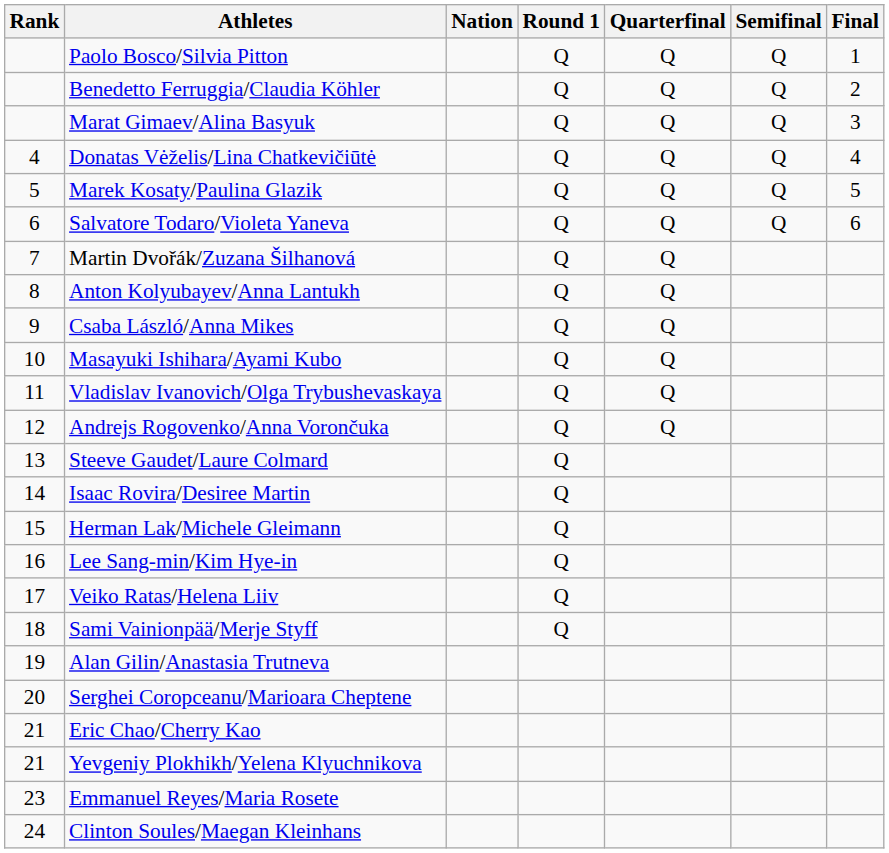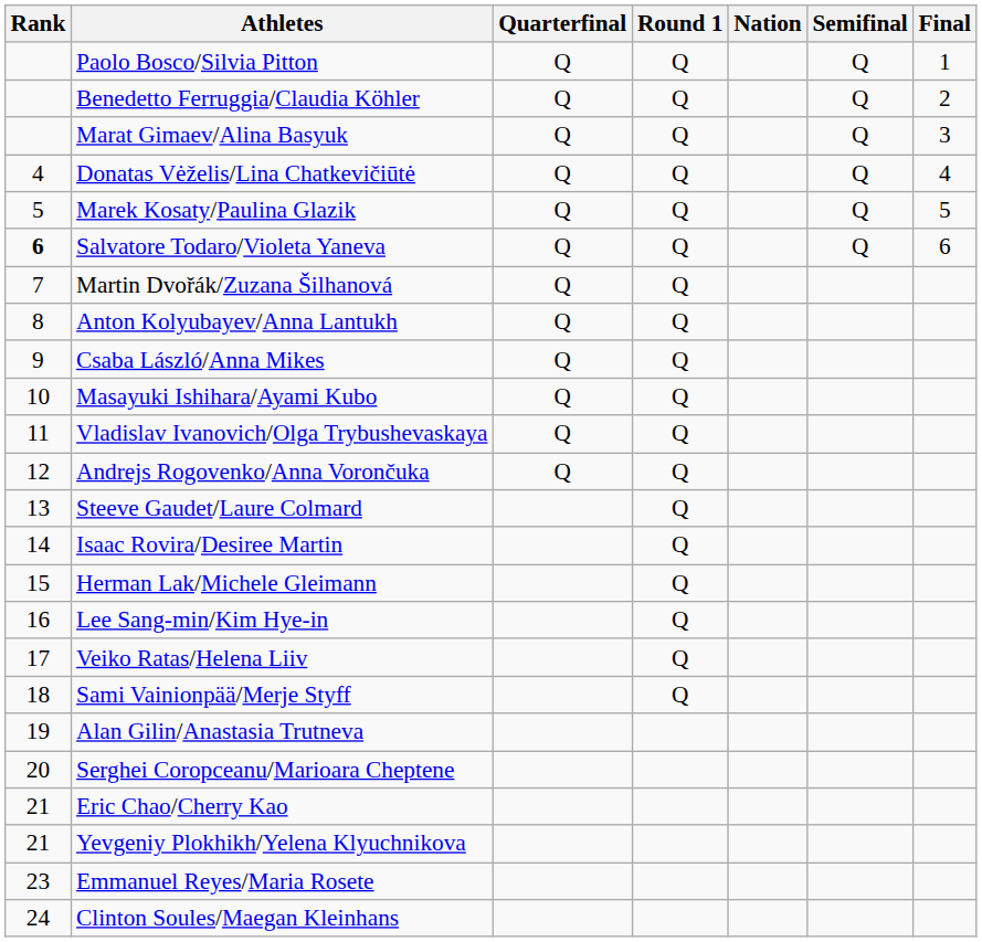 <table class="wikitable sortable" style="text-align:center">
 <tr>
 <th>Rank</th>
 <th>Athletes</th>
+<th>Quarterfinal</th>
+<th>Round 1</th>
 <th>Nation</th>
-<th>Round 1</th>
-<th>Quarterfinal</th>
 <th>Semifinal</th>
 <th>Final</th>
 </tr>
 <tr>
 <td></td>
 <td align=left><a href='#'>Paolo Bosco</a>/<a href='#'>Silvia Pitton</a></td>
-<td align=left></td>
 <td>Q</td>
 <td>Q</td>
+<td align=left></td>
 <td>Q</td>
 <td>1</td>
 </tr>
 <tr>
 <td></td>
 <td align=left><a href='#'>Benedetto Ferruggia</a>/<a href='#'>Claudia Köhler</a></td>
-<td align=left></td>
 <td>Q</td>
 <td>Q</td>
+<td align=left></td>
 <td>Q</td>
 <td>2</td>
 </tr>
 <tr>
 <td></td>
 <td align=left><a href='#'>Marat Gimaev</a>/<a href='#'>Alina Basyuk</a></td>
-<td align=left></td>
 <td>Q</td>
 <td>Q</td>
+<td align=left></td>
 <td>Q</td>
 <td>3</td>
 </tr>
 <tr>
 <td>4</td>
 <td align=left><a href='#'>Donatas Vėželis</a>/<a href='#'>Lina Chatkevičiūtė</a></td>
-<td align=left></td>
 <td>Q</td>
 <td>Q</td>
+<td align=left></td>
 <td>Q</td>
 <td>4</td>
 </tr>
 <tr>
 <td>5</td>
 <td align=left><a href='#'>Marek Kosaty</a>/<a href='#'>Paulina Glazik</a></td>
-<td align=left></td>
 <td>Q</td>
 <td>Q</td>
+<td align=left></td>
 <td>Q</td>
 <td>5</td>
 </tr>
 <tr>
-<td>6</td>
+<td><strong>6</strong></td>
 <td align=left><a href='#'>Salvatore Todaro</a>/<a href='#'>Violeta Yaneva</a></td>
-<td align=left></td>
 <td>Q</td>
 <td>Q</td>
+<td align=left></td>
 <td>Q</td>
 <td>6</td>
 </tr>
 <tr>
 <td>7</td>
 <td align=left>Martin Dvořák/<a href='#'>Zuzana Šilhanová</a></td>
-<td align=left></td>
 <td>Q</td>
 <td>Q</td>
+<td align=left></td>
 <td></td>
 <td></td>
 </tr>
 <tr>
 <td>8</td>
 <td align=left><a href='#'>Anton Kolyubayev</a>/<a href='#'>Anna Lantukh</a></td>
-<td align=left></td>
 <td>Q</td>
 <td>Q</td>
+<td align=left></td>
 <td></td>
 <td></td>
 </tr>
 <tr>
 <td>9</td>
 <td align=left><a href='#'>Csaba László</a>/<a href='#'>Anna Mikes</a></td>
-<td align=left></td>
 <td>Q</td>
 <td>Q</td>
+<td align=left></td>
 <td></td>
 <td></td>
 </tr>
 <tr>
 <td>10</td>
 <td align=left><a href='#'>Masayuki Ishihara</a>/<a href='#'>Ayami Kubo</a></td>
-<td align=left></td>
 <td>Q</td>
 <td>Q</td>
+<td align=left></td>
 <td></td>
 <td></td>
 </tr>
 <tr>
 <td>11</td>
 <td align=left><a href='#'>Vladislav Ivanovich</a>/<a href='#'>Olga Trybushevaskaya</a></td>
-<td align=left></td>
 <td>Q</td>
 <td>Q</td>
+<td align=left></td>
 <td></td>
 <td></td>
 </tr>
 <tr>
 <td>12</td>
 <td align=left><a href='#'>Andrejs Rogovenko</a>/<a href='#'>Anna Vorončuka</a></td>
-<td align=left></td>
 <td>Q</td>
 <td>Q</td>
+<td align=left></td>
 <td></td>
 <td></td>
 </tr>
 <tr>
 <td>13</td>
 <td align=left><a href='#'>Steeve Gaudet</a>/<a href='#'>Laure Colmard</a></td>
+<td></td>
+<td>Q</td>
 <td align=left></td>
-<td>Q</td>
-<td></td>
 <td></td>
 <td></td>
 </tr>
 <tr>
 <td>14</td>
 <td align=left><a href='#'>Isaac Rovira</a>/<a href='#'>Desiree Martin</a></td>
+<td></td>
+<td>Q</td>
 <td align=left></td>
-<td>Q</td>
-<td></td>
 <td></td>
 <td></td>
 </tr>
 <tr>
 <td>15</td>
 <td align=left><a href='#'>Herman Lak</a>/<a href='#'>Michele Gleimann</a></td>
+<td></td>
+<td>Q</td>
 <td align=left></td>
-<td>Q</td>
-<td></td>
 <td></td>
 <td></td>
 </tr>
 <tr>
 <td>16</td>
 <td align=left><a href='#'>Lee Sang-min</a>/<a href='#'>Kim Hye-in</a></td>
+<td></td>
+<td>Q</td>
 <td align=left></td>
-<td>Q</td>
-<td></td>
 <td></td>
 <td></td>
 </tr>
 <tr>
 <td>17</td>
 <td align=left><a href='#'>Veiko Ratas</a>/<a href='#'>Helena Liiv</a></td>
+<td></td>
+<td>Q</td>
 <td align=left></td>
-<td>Q</td>
-<td></td>
 <td></td>
 <td></td>
 </tr>
 <tr>
 <td>18</td>
 <td align=left><a href='#'>Sami Vainionpää</a>/<a href='#'>Merje Styff</a></td>
+<td></td>
+<td>Q</td>
 <td align=left></td>
-<td>Q</td>
-<td></td>
 <td></td>
 <td></td>
 </tr>
 <tr>
 <td>19</td>
 <td align=left><a href='#'>Alan Gilin</a>/<a href='#'>Anastasia Trutneva</a></td>
-<td align=left></td>
 <td></td>
 <td></td>
+<td align=left></td>
 <td></td>
 <td></td>
 </tr>
 <tr>
 <td>20</td>
 <td align=left><a href='#'>Serghei Coropceanu</a>/<a href='#'>Marioara Cheptene</a></td>
-<td align=left></td>
 <td></td>
 <td></td>
+<td align=left></td>
 <td></td>
 <td></td>
 </tr>
 <tr>
 <td>21</td>
 <td align=left><a href='#'>Eric Chao</a>/<a href='#'>Cherry Kao</a></td>
-<td align=left></td>
 <td></td>
 <td></td>
+<td align=left></td>
 <td></td>
 <td></td>
 </tr>
 <tr>
 <td>21</td>
 <td align=left><a href='#'>Yevgeniy Plokhikh</a>/<a href='#'>Yelena Klyuchnikova</a></td>
-<td align=left></td>
 <td></td>
 <td></td>
+<td align=left></td>
 <td></td>
 <td></td>
 </tr>
 <tr>
 <td>23</td>
 <td align=left><a href='#'>Emmanuel Reyes</a>/<a href='#'>Maria Rosete</a></td>
-<td align=left></td>
 <td></td>
 <td></td>
+<td align=left></td>
 <td></td>
 <td></td>
 </tr>
 <tr>
 <td>24</td>
 <td align=left><a href='#'>Clinton Soules</a>/<a href='#'>Maegan Kleinhans</a></td>
-<td align=left></td>
 <td></td>
 <td></td>
+<td align=left></td>
 <td></td>
 <td></td>
 </tr>
 </table>
